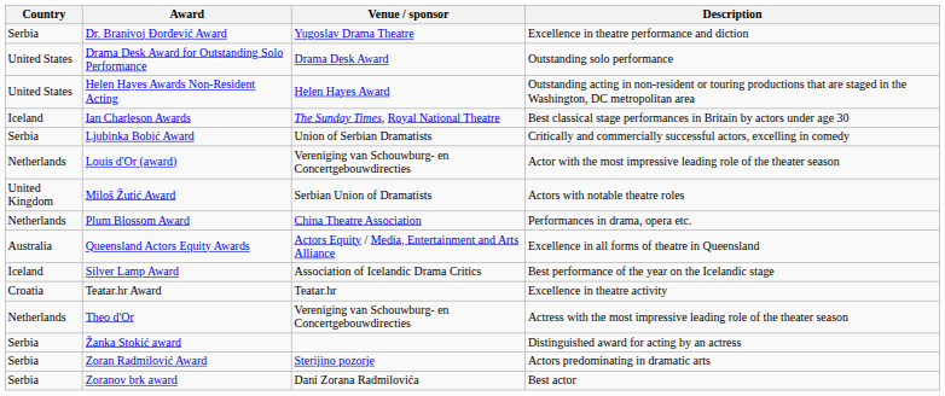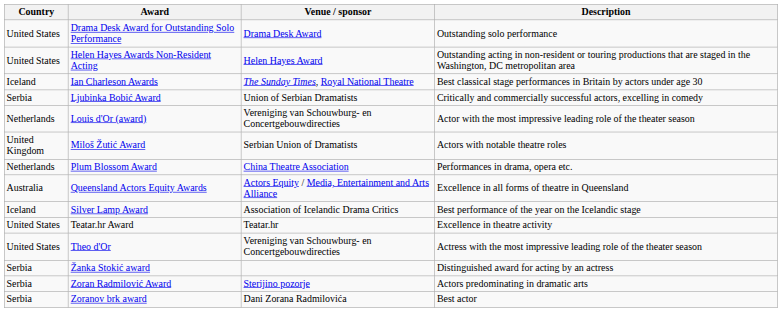 <table class="wikitable sortable">
 <tr>
 <th style="width:6em;">Country</th>
 <th>Award</th>
 <th>Venue / sponsor</th>
 <th>Description</th>
-</tr>
-<tr>
-<td>Serbia</td>
-<td><a href='#'>Dr. Branivoj Đorđević Award</a></td>
-<td><a href='#'>Yugoslav Drama Theatre</a></td>
-<td>Excellence in theatre performance and diction</td>
 </tr>
 <tr>
 <td>United States</td>
 <td><a href='#'>Drama Desk Award for Outstanding Solo Performance</a></td>
 <td><a href='#'>Drama Desk Award</a></td>
 <td>Outstanding solo performance</td>
 </tr>
 <tr>
 <td>United States</td>
 <td><a href='#'>Helen Hayes Awards Non-Resident Acting</a></td>
 <td><a href='#'>Helen Hayes Award</a></td>
 <td>Outstanding acting in non-resident or touring productions that are staged in the Washington, DC metropolitan area</td>
 </tr>
 <tr>
 <td>Iceland</td>
 <td><a href='#'>Ian Charleson Awards</a></td>
 <td><em><a href='#'>The Sunday Times</a></em>, <a href='#'>Royal National Theatre</a></td>
 <td>Best classical stage performances in Britain by actors under age 30</td>
 </tr>
 <tr>
 <td>Serbia</td>
 <td><a href='#'>Ljubinka Bobić Award</a></td>
 <td>Union of Serbian Dramatists</td>
 <td>Critically and commercially successful actors, excelling in comedy</td>
 </tr>
 <tr>
 <td>Netherlands</td>
 <td><a href='#'>Louis d'Or (award)</a></td>
 <td>Vereniging van Schouwburg- en Concertgebouwdirecties</td>
 <td>Actor with the most impressive leading role of the theater season</td>
 </tr>
 <tr>
 <td>United Kingdom</td>
 <td><a href='#'>Miloš Žutić Award</a></td>
 <td>Serbian Union of Dramatists</td>
 <td>Actors with notable theatre roles</td>
 </tr>
 <tr>
 <td>Netherlands</td>
 <td><a href='#'>Plum Blossom Award</a></td>
 <td><a href='#'>China Theatre Association</a></td>
 <td>Performances in drama, opera etc.</td>
 </tr>
 <tr>
 <td>Australia</td>
 <td><a href='#'>Queensland Actors Equity Awards</a></td>
 <td><a href='#'>Actors Equity</a> / <a href='#'>Media, Entertainment and Arts Alliance</a></td>
 <td>Excellence in all forms of theatre in Queensland</td>
 </tr>
 <tr>
 <td>Iceland</td>
 <td><a href='#'>Silver Lamp Award</a></td>
 <td>Association of Icelandic Drama Critics</td>
 <td>Best performance of the year on the Icelandic stage</td>
 </tr>
 <tr>
-<td>Croatia</td>
+<td>United States</td>
 <td>Teatar.hr Award</td>
 <td>Teatar.hr</td>
 <td>Excellence in theatre activity</td>
 </tr>
 <tr>
-<td>Netherlands</td>
+<td>United States</td>
 <td><a href='#'>Theo d'Or</a></td>
 <td>Vereniging van Schouwburg- en Concertgebouwdirecties</td>
 <td>Actress with the most impressive leading role of the theater season</td>
 </tr>
 <tr>
 <td>Serbia</td>
 <td><a href='#'>Žanka Stokić award</a></td>
 <td></td>
 <td>Distinguished award for acting by an actress</td>
 </tr>
 <tr>
 <td>Serbia</td>
 <td><a href='#'>Zoran Radmilović Award</a></td>
 <td><a href='#'>Sterijino pozorje</a></td>
 <td>Actors predominating in dramatic arts</td>
 </tr>
 <tr>
 <td>Serbia</td>
 <td><a href='#'>Zoranov brk award</a></td>
 <td>Dani Zorana Radmilovića</td>
 <td>Best actor</td>
 </tr>
 </table>
